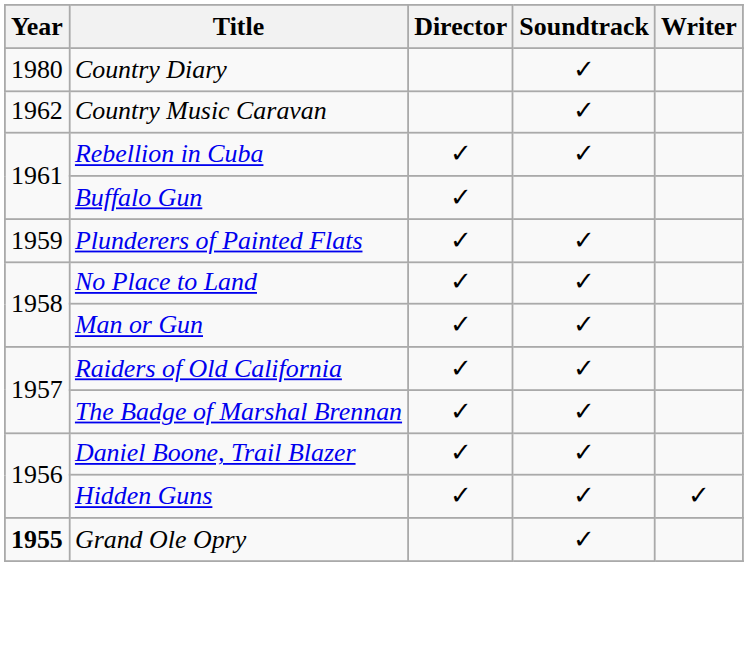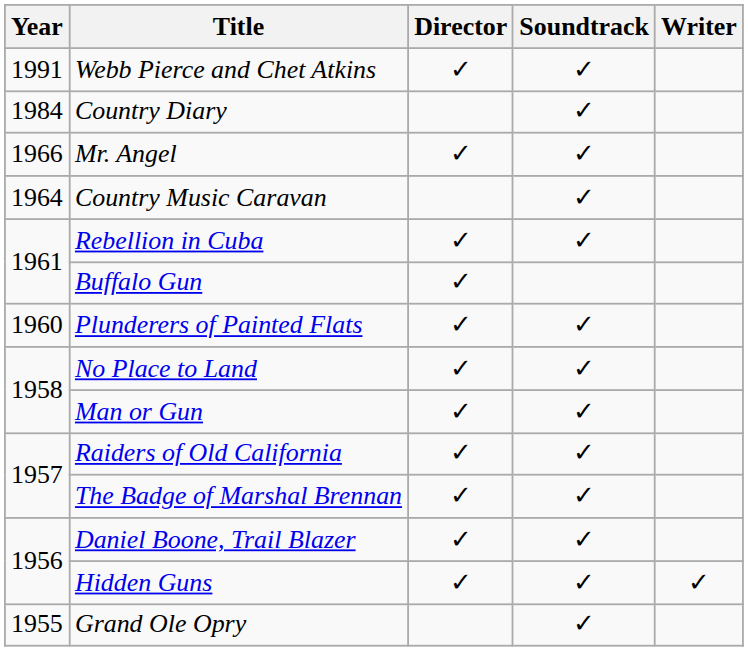 <table class="wikitable sortable" style="font-size: 90%; background: #F9F9F9;">
 <tr>
 <th>Year</th>
 <th>Title</th>
 <th>Director</th>
 <th>Soundtrack</th>
 <th>Writer</th>
 </tr>
 <tr>
-<td>1980</td>
+<td>1991</td>
+<td><em>Webb Pierce and Chet Atkins</em></td>
+<td align="center">✓</td>
+<td align="center">✓</td>
+<td></td>
+</tr>
+<tr>
+<td>1984</td>
 <td><em>Country Diary</em></td>
 <td></td>
 <td align="center">✓</td>
 <td></td>
 </tr>
 <tr>
-<td>1962</td>
+<td>1966</td>
+<td><em>Mr. Angel</em></td>
+<td align="center">✓</td>
+<td align="center">✓</td>
+<td></td>
+</tr>
+<tr>
+<td>1964</td>
 <td><em>Country Music Caravan</em></td>
 <td></td>
 <td align="center">✓</td>
 <td></td>
 </tr>
 <tr>
 <td rowspan=2>1961</td>
 <td><em><a href='#'>Rebellion in Cuba</a></em></td>
 <td align="center">✓</td>
 <td align="center">✓</td>
 <td></td>
 </tr>
 <tr>
 <td><em><a href='#'>Buffalo Gun</a></em></td>
 <td align="center">✓</td>
 <td></td>
 <td></td>
 </tr>
 <tr>
-<td>1959</td>
+<td>1960</td>
 <td><em><a href='#'>Plunderers of Painted Flats</a></em></td>
 <td align="center">✓</td>
 <td align="center">✓</td>
 <td></td>
 </tr>
 <tr>
 <td rowspan=2>1958</td>
 <td><em><a href='#'>No Place to Land</a></em></td>
 <td align="center">✓</td>
 <td align="center">✓</td>
 <td></td>
 </tr>
 <tr>
 <td><em><a href='#'>Man or Gun</a></em></td>
 <td align="center">✓</td>
 <td align="center">✓</td>
 <td></td>
 </tr>
 <tr>
 <td rowspan=2>1957</td>
 <td><em><a href='#'>Raiders of Old California</a></em></td>
 <td align="center">✓</td>
 <td align="center">✓</td>
 <td></td>
 </tr>
 <tr>
 <td><em><a href='#'>The Badge of Marshal Brennan</a></em></td>
 <td align="center">✓</td>
 <td align="center">✓</td>
 <td></td>
 </tr>
 <tr>
 <td rowspan=2>1956</td>
 <td><em><a href='#'>Daniel Boone, Trail Blazer</a></em></td>
 <td align="center">✓</td>
 <td align="center">✓</td>
 <td></td>
 </tr>
 <tr>
 <td><em><a href='#'>Hidden Guns</a></em></td>
 <td align="center">✓</td>
 <td align="center">✓</td>
 <td align="center">✓</td>
 </tr>
 <tr>
-<td><strong>1955</strong></td>
+<td>1955</td>
 <td><em>Grand Ole Opry</em></td>
 <td></td>
 <td align="center">✓</td>
 <td></td>
 </tr>
 </table>
